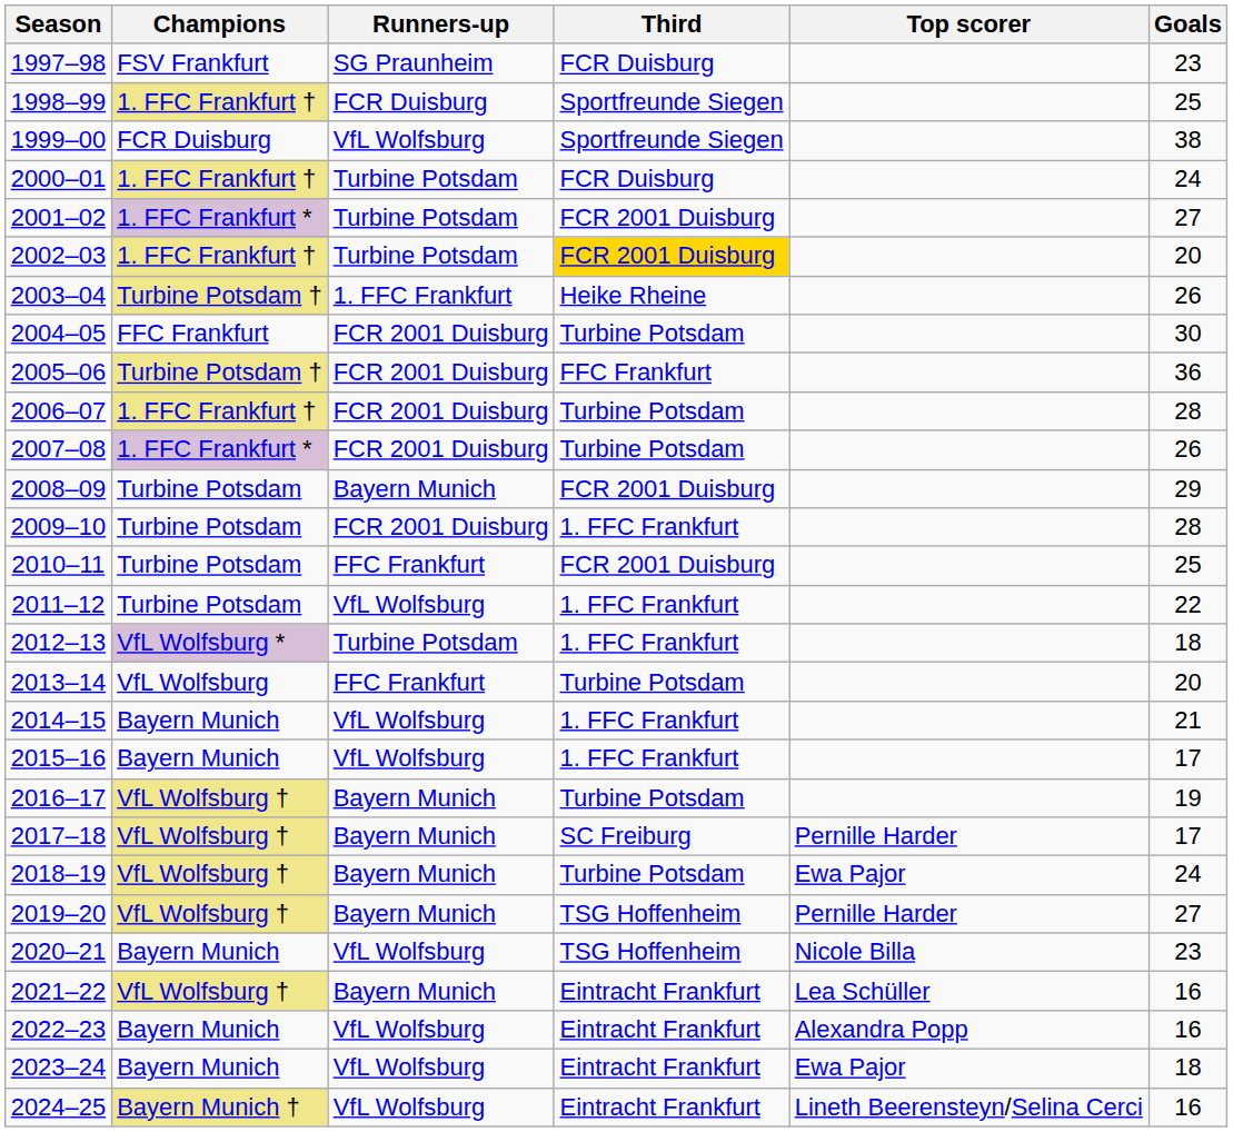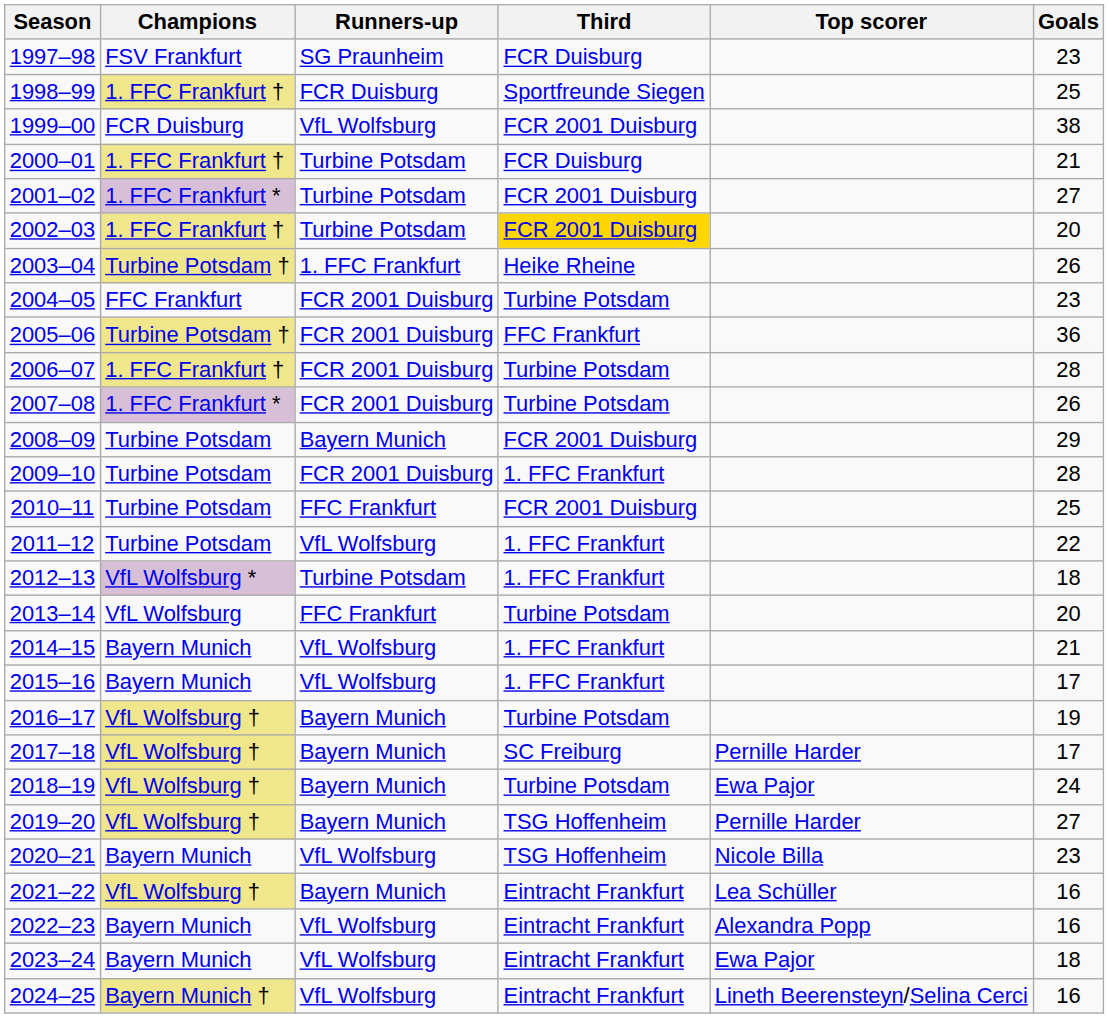 <table class="sortable wikitable">
 <tr>
 <th>Season</th>
 <th>Champions</th>
 <th>Runners-up</th>
 <th>Third</th>
 <th>Top scorer</th>
 <th>Goals</th>
 </tr>
 <tr>
 <td align=center><a href='#'>1997–98</a></td>
 <td><a href='#'>FSV Frankfurt</a></td>
 <td><a href='#'>SG Praunheim</a></td>
 <td><a href='#'>FCR Duisburg</a></td>
 <td></td>
 <td align=center>23</td>
 </tr>
 <tr>
 <td align=center><a href='#'>1998–99</a></td>
 <td bgcolor=#F0E68C><a href='#'>1. FFC Frankfurt</a> †</td>
 <td><a href='#'>FCR Duisburg</a></td>
 <td><a href='#'>Sportfreunde Siegen</a></td>
 <td></td>
 <td align=center>25</td>
 </tr>
 <tr>
 <td align=center><a href='#'>1999–00</a></td>
 <td><a href='#'>FCR Duisburg</a></td>
 <td><a href='#'>VfL Wolfsburg</a></td>
-<td><a href='#'>Sportfreunde Siegen</a></td>
+<td><a href='#'>FCR 2001 Duisburg</a></td>
 <td></td>
 <td align=center>38</td>
 </tr>
 <tr>
 <td align=center><a href='#'>2000–01</a></td>
 <td bgcolor=#F0E68C><a href='#'>1. FFC Frankfurt</a> †</td>
 <td><a href='#'>Turbine Potsdam</a></td>
 <td><a href='#'>FCR Duisburg</a></td>
 <td></td>
-<td align=center>24</td>
+<td align=center>21</td>
 </tr>
 <tr>
 <td align=center><a href='#'>2001–02</a></td>
 <td bgcolor=#D8BFD8><a href='#'>1. FFC Frankfurt</a> *</td>
 <td><a href='#'>Turbine Potsdam</a></td>
 <td><a href='#'>FCR 2001 Duisburg</a></td>
 <td></td>
 <td align=center>27</td>
 </tr>
 <tr>
 <td align=center><a href='#'>2002–03</a></td>
 <td bgcolor=#F0E68C><a href='#'>1. FFC Frankfurt</a> †</td>
 <td><a href='#'>Turbine Potsdam</a></td>
 <td style="background: gold;"><a href='#'>FCR 2001 Duisburg</a></td>
 <td></td>
 <td align=center>20</td>
 </tr>
 <tr>
 <td align=center><a href='#'>2003–04</a></td>
 <td bgcolor=#F0E68C><a href='#'>Turbine Potsdam</a> †</td>
 <td><a href='#'>1. FFC Frankfurt</a></td>
 <td><a href='#'>Heike Rheine</a></td>
 <td></td>
 <td align=center>26</td>
 </tr>
 <tr>
 <td align=center><a href='#'>2004–05</a></td>
 <td><a href='#'>FFC Frankfurt</a></td>
 <td><a href='#'>FCR 2001 Duisburg</a></td>
 <td><a href='#'>Turbine Potsdam</a></td>
 <td></td>
-<td align=center>30</td>
+<td align=center>23</td>
 </tr>
 <tr>
 <td align=center><a href='#'>2005–06</a></td>
 <td bgcolor=#F0E68C><a href='#'>Turbine Potsdam</a> †</td>
 <td><a href='#'>FCR 2001 Duisburg</a></td>
 <td><a href='#'>FFC Frankfurt</a></td>
 <td></td>
 <td align=center>36</td>
 </tr>
 <tr>
 <td align=center><a href='#'>2006–07</a></td>
 <td bgcolor=#F0E68C><a href='#'>1. FFC Frankfurt</a> †</td>
 <td><a href='#'>FCR 2001 Duisburg</a></td>
 <td><a href='#'>Turbine Potsdam</a></td>
 <td></td>
 <td align=center>28</td>
 </tr>
 <tr>
 <td align=center><a href='#'>2007–08</a></td>
 <td bgcolor=#D8BFD8><a href='#'>1. FFC Frankfurt</a> *</td>
 <td><a href='#'>FCR 2001 Duisburg</a></td>
 <td><a href='#'>Turbine Potsdam</a></td>
 <td></td>
 <td align=center>26</td>
 </tr>
 <tr>
 <td align=center><a href='#'>2008–09</a></td>
 <td><a href='#'>Turbine Potsdam</a></td>
 <td><a href='#'>Bayern Munich</a></td>
 <td><a href='#'>FCR 2001 Duisburg</a></td>
 <td></td>
 <td align=center>29</td>
 </tr>
 <tr>
 <td align=center><a href='#'>2009–10</a></td>
 <td><a href='#'>Turbine Potsdam</a></td>
 <td><a href='#'>FCR 2001 Duisburg</a></td>
 <td><a href='#'>1. FFC Frankfurt</a></td>
 <td></td>
 <td align=center>28</td>
 </tr>
 <tr>
 <td align=center><a href='#'>2010–11</a></td>
 <td><a href='#'>Turbine Potsdam</a></td>
 <td><a href='#'>FFC Frankfurt</a></td>
 <td><a href='#'>FCR 2001 Duisburg</a></td>
 <td></td>
 <td align=center>25</td>
 </tr>
 <tr>
 <td align=center><a href='#'>2011–12</a></td>
 <td><a href='#'>Turbine Potsdam</a></td>
 <td><a href='#'>VfL Wolfsburg</a></td>
 <td><a href='#'>1. FFC Frankfurt</a></td>
 <td></td>
 <td align=center>22</td>
 </tr>
 <tr>
 <td align=center><a href='#'>2012–13</a></td>
 <td bgcolor=#D8BFD8><a href='#'>VfL Wolfsburg</a> *</td>
 <td><a href='#'>Turbine Potsdam</a></td>
 <td><a href='#'>1. FFC Frankfurt</a></td>
 <td></td>
 <td align=center>18</td>
 </tr>
 <tr>
 <td align=center><a href='#'>2013–14</a></td>
 <td><a href='#'>VfL Wolfsburg</a></td>
 <td><a href='#'>FFC Frankfurt</a></td>
 <td><a href='#'>Turbine Potsdam</a></td>
 <td></td>
 <td align=center>20</td>
 </tr>
 <tr>
 <td align=center><a href='#'>2014–15</a></td>
 <td><a href='#'>Bayern Munich</a></td>
 <td><a href='#'>VfL Wolfsburg</a></td>
 <td><a href='#'>1. FFC Frankfurt</a></td>
 <td></td>
 <td align=center>21</td>
 </tr>
 <tr>
 <td align=center><a href='#'>2015–16</a></td>
 <td><a href='#'>Bayern Munich</a></td>
 <td><a href='#'>VfL Wolfsburg</a></td>
 <td><a href='#'>1. FFC Frankfurt</a></td>
 <td></td>
 <td align=center>17</td>
 </tr>
 <tr>
 <td align=center><a href='#'>2016–17</a></td>
 <td bgcolor=#F0E68C><a href='#'>VfL Wolfsburg</a> †</td>
 <td><a href='#'>Bayern Munich</a></td>
 <td><a href='#'>Turbine Potsdam</a></td>
 <td></td>
 <td align=center>19</td>
 </tr>
 <tr>
 <td align=center><a href='#'>2017–18</a></td>
 <td bgcolor=#F0E68C><a href='#'>VfL Wolfsburg</a> †</td>
 <td><a href='#'>Bayern Munich</a></td>
 <td><a href='#'>SC Freiburg</a></td>
 <td><a href='#'>Pernille Harder</a></td>
 <td align=center>17</td>
 </tr>
 <tr>
 <td align=center><a href='#'>2018–19</a></td>
 <td bgcolor=#F0E68C><a href='#'>VfL Wolfsburg</a> †</td>
 <td><a href='#'>Bayern Munich</a></td>
 <td><a href='#'>Turbine Potsdam</a></td>
 <td><a href='#'>Ewa Pajor</a></td>
 <td align=center>24</td>
 </tr>
 <tr>
 <td align=center><a href='#'>2019–20</a></td>
 <td bgcolor=#F0E68C><a href='#'>VfL Wolfsburg</a> †</td>
 <td><a href='#'>Bayern Munich</a></td>
 <td><a href='#'>TSG Hoffenheim</a></td>
 <td><a href='#'>Pernille Harder</a></td>
 <td align=center>27</td>
 </tr>
 <tr>
 <td align=center><a href='#'>2020–21</a></td>
 <td><a href='#'>Bayern Munich</a></td>
 <td><a href='#'>VfL Wolfsburg</a></td>
 <td><a href='#'>TSG Hoffenheim</a></td>
 <td><a href='#'>Nicole Billa</a></td>
 <td align=center>23</td>
 </tr>
 <tr>
 <td align=center><a href='#'>2021–22</a></td>
 <td bgcolor=F0E68C><a href='#'>VfL Wolfsburg</a> †</td>
 <td><a href='#'>Bayern Munich</a></td>
 <td><a href='#'>Eintracht Frankfurt</a></td>
 <td><a href='#'>Lea Schüller</a></td>
 <td align=center>16</td>
 </tr>
 <tr>
 <td align=center><a href='#'>2022–23</a></td>
 <td><a href='#'>Bayern Munich</a></td>
 <td><a href='#'>VfL Wolfsburg</a></td>
 <td><a href='#'>Eintracht Frankfurt</a></td>
 <td><a href='#'>Alexandra Popp</a></td>
 <td align=center>16</td>
 </tr>
 <tr>
 <td align=center><a href='#'>2023–24</a></td>
 <td><a href='#'>Bayern Munich</a></td>
 <td><a href='#'>VfL Wolfsburg</a></td>
 <td><a href='#'>Eintracht Frankfurt</a></td>
 <td><a href='#'>Ewa Pajor</a></td>
 <td align=center>18</td>
 </tr>
 <tr>
 <td align=center><a href='#'>2024–25</a></td>
 <td bgcolor=F0E68C><a href='#'>Bayern Munich</a> †</td>
 <td><a href='#'>VfL Wolfsburg</a></td>
 <td><a href='#'>Eintracht Frankfurt</a></td>
 <td><a href='#'>Lineth Beerensteyn</a>/<a href='#'>Selina Cerci</a></td>
 <td align=center>16</td>
 </tr>
 </table>
